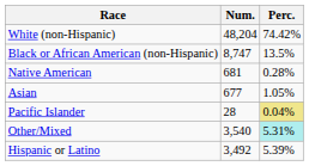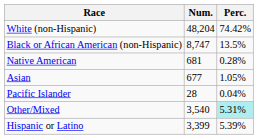 <table class="wikitable">
 <tr>
 <th>Race</th>
 <th>Num.</th>
 <th>Perc.</th>
 </tr>
 <tr>
 <td><a href='#'>White</a> (non-Hispanic)</td>
 <td>48,204</td>
 <td>74.42%</td>
 </tr>
 <tr>
 <td><a href='#'>Black or African American</a> (non-Hispanic)</td>
 <td>8,747</td>
 <td>13.5%</td>
 </tr>
 <tr>
 <td><a href='#'>Native American</a></td>
 <td>681</td>
 <td>0.28%</td>
 </tr>
 <tr>
 <td><a href='#'>Asian</a></td>
 <td>677</td>
 <td>1.05%</td>
 </tr>
 <tr>
 <td><a href='#'>Pacific Islander</a></td>
 <td>28</td>
-<td style="background: khaki;">0.04%</td>
+<td>0.04%</td>
 </tr>
 <tr>
 <td><a href='#'>Other/Mixed</a></td>
 <td>3,540</td>
 <td style="background: paleturquoise;">5.31%</td>
 </tr>
 <tr>
 <td><a href='#'>Hispanic</a> or <a href='#'>Latino</a></td>
-<td>3,492</td>
+<td>3,399</td>
 <td>5.39%</td>
 </tr>
 </table>
